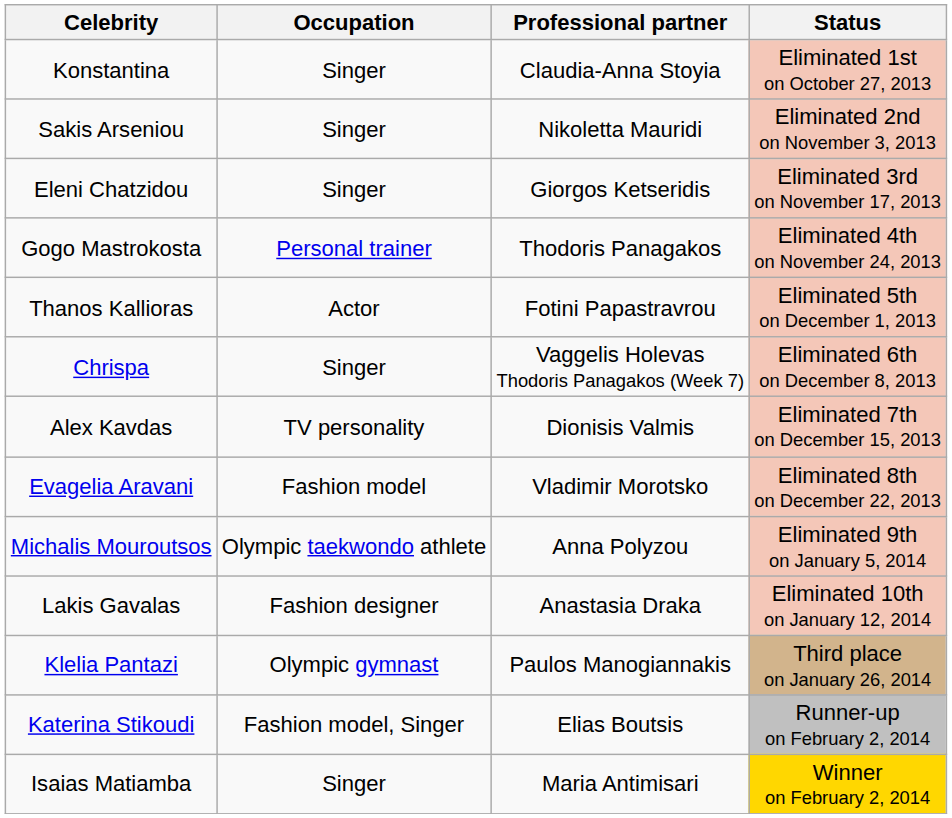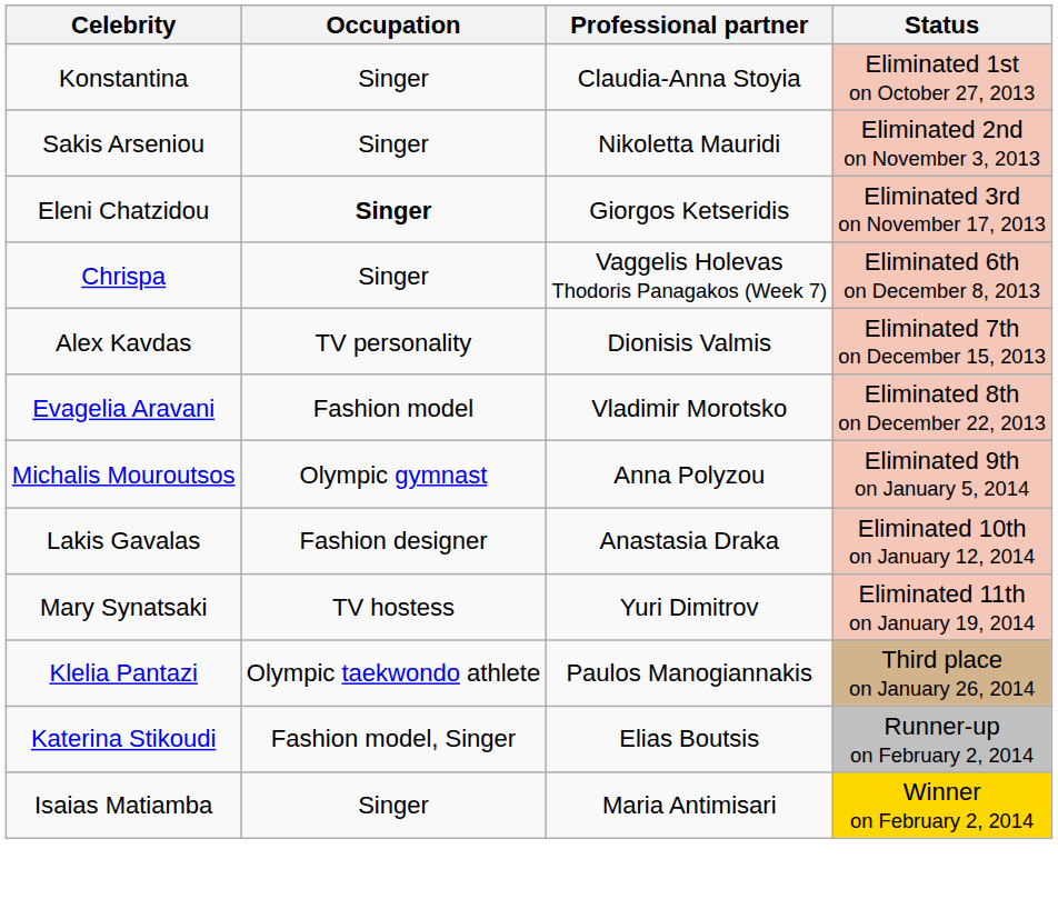 <table class="wikitable sortable" style="margin:auto; text-align:center; font-size:95%;">
 <tr>
 <th>Celebrity</th>
 <th>Occupation</th>
 <th>Professional partner</th>
 <th>Status</th>
 </tr>
 <tr style="text-align:center;">
 <td>Konstantina</td>
 <td>Singer</td>
 <td>Claudia-Anna Stoyia</td>
 <td style="background:#f4c7b8;">Eliminated 1st<br><small>on October 27, 2013</small></td>
 </tr>
 <tr style="text-align:center;">
 <td>Sakis Arseniou</td>
 <td>Singer</td>
 <td>Nikoletta Mauridi</td>
 <td style="background:#f4c7b8;">Eliminated 2nd<br><small>on November 3, 2013</small></td>
 </tr>
 <tr style="text-align:center;">
 <td>Eleni Chatzidou</td>
-<td>Singer</td>
+<td><strong>Singer</strong></td>
 <td>Giorgos Ketseridis</td>
 <td style="background:#f4c7b8;">Eliminated 3rd<br><small>on November 17, 2013</small></td>
-</tr>
-<tr style="text-align:center;">
-<td>Gogo Mastrokosta</td>
-<td><a href='#'>Personal trainer</a></td>
-<td>Thodoris Panagakos</td>
-<td style="background:#f4c7b8;">Eliminated 4th<br><small>on November 24, 2013</small></td>
-</tr>
-<tr style="text-align:center;">
-<td>Thanos Kallioras</td>
-<td>Actor</td>
-<td>Fotini Papastravrou</td>
-<td style="background:#f4c7b8;">Eliminated 5th<br><small>on December 1, 2013</small></td>
 </tr>
 <tr style="text-align:center;">
 <td><a href='#'>Chrispa</a></td>
 <td>Singer</td>
 <td>Vaggelis Holevas<br><small>Thodoris Panagakos (Week 7)</small></td>
 <td style="background:#f4c7b8;">Eliminated 6th<br><small>on December 8, 2013</small></td>
 </tr>
 <tr style="text-align:center;">
 <td>Alex Kavdas</td>
 <td>TV personality</td>
 <td>Dionisis Valmis</td>
 <td style="background:#f4c7b8;">Eliminated 7th<br><small>on December 15, 2013</small></td>
 </tr>
 <tr style="text-align:center;">
 <td><a href='#'>Evagelia Aravani</a></td>
 <td>Fashion model</td>
 <td>Vladimir Morotsko</td>
 <td style="background:#f4c7b8;">Eliminated 8th<br><small>on December 22, 2013</small></td>
 </tr>
 <tr style="text-align:center;">
 <td><a href='#'>Michalis Mouroutsos</a></td>
-<td>Olympic <a href='#'>taekwondo</a> athlete</td>
+<td>Olympic <a href='#'>gymnast</a></td>
 <td>Anna Polyzou</td>
 <td style="background:#f4c7b8;">Eliminated 9th<br><small>on January 5, 2014</small></td>
 </tr>
 <tr style="text-align:center;">
 <td>Lakis Gavalas</td>
 <td>Fashion designer</td>
 <td>Anastasia Draka</td>
 <td style="background:#f4c7b8;">Eliminated 10th<br><small>on January 12, 2014</small></td>
 </tr>
 <tr style="text-align:center;">
+<td>Mary Synatsaki</td>
+<td>TV hostess</td>
+<td>Yuri Dimitrov</td>
+<td style="background:#f4c7b8;">Eliminated 11th<br><small>on January 19, 2014</small></td>
+</tr>
+<tr style="text-align:center;">
 <td><a href='#'>Klelia Pantazi</a></td>
-<td>Olympic <a href='#'>gymnast</a></td>
+<td>Olympic <a href='#'>taekwondo</a> athlete</td>
 <td>Paulos Manogiannakis</td>
 <td style="background:tan;">Third place<br><small>on January 26, 2014</small></td>
 </tr>
 <tr style="text-align:center;">
 <td><a href='#'>Katerina Stikoudi</a></td>
 <td>Fashion model, Singer</td>
 <td>Elias Boutsis</td>
 <td style="background:silver;">Runner-up<br><small>on February 2, 2014</small></td>
 </tr>
 <tr style="text-align:center;">
 <td>Isaias Matiamba</td>
 <td>Singer</td>
 <td>Maria Antimisari</td>
 <td style="background:gold;">Winner<br><small>on February 2, 2014</small></td>
 </tr>
 </table>
